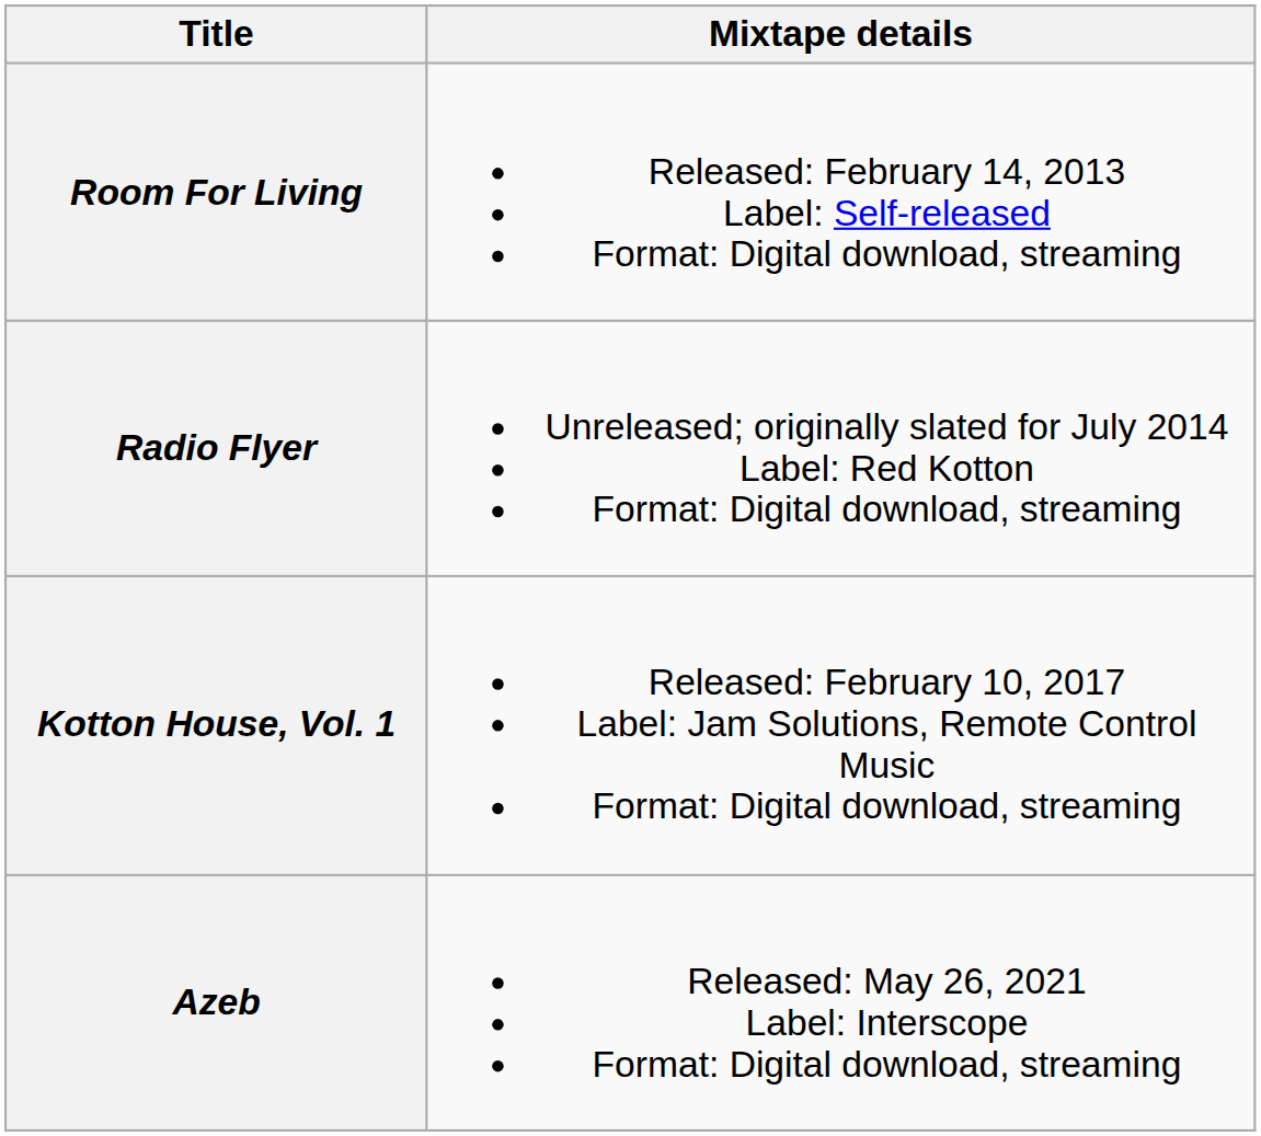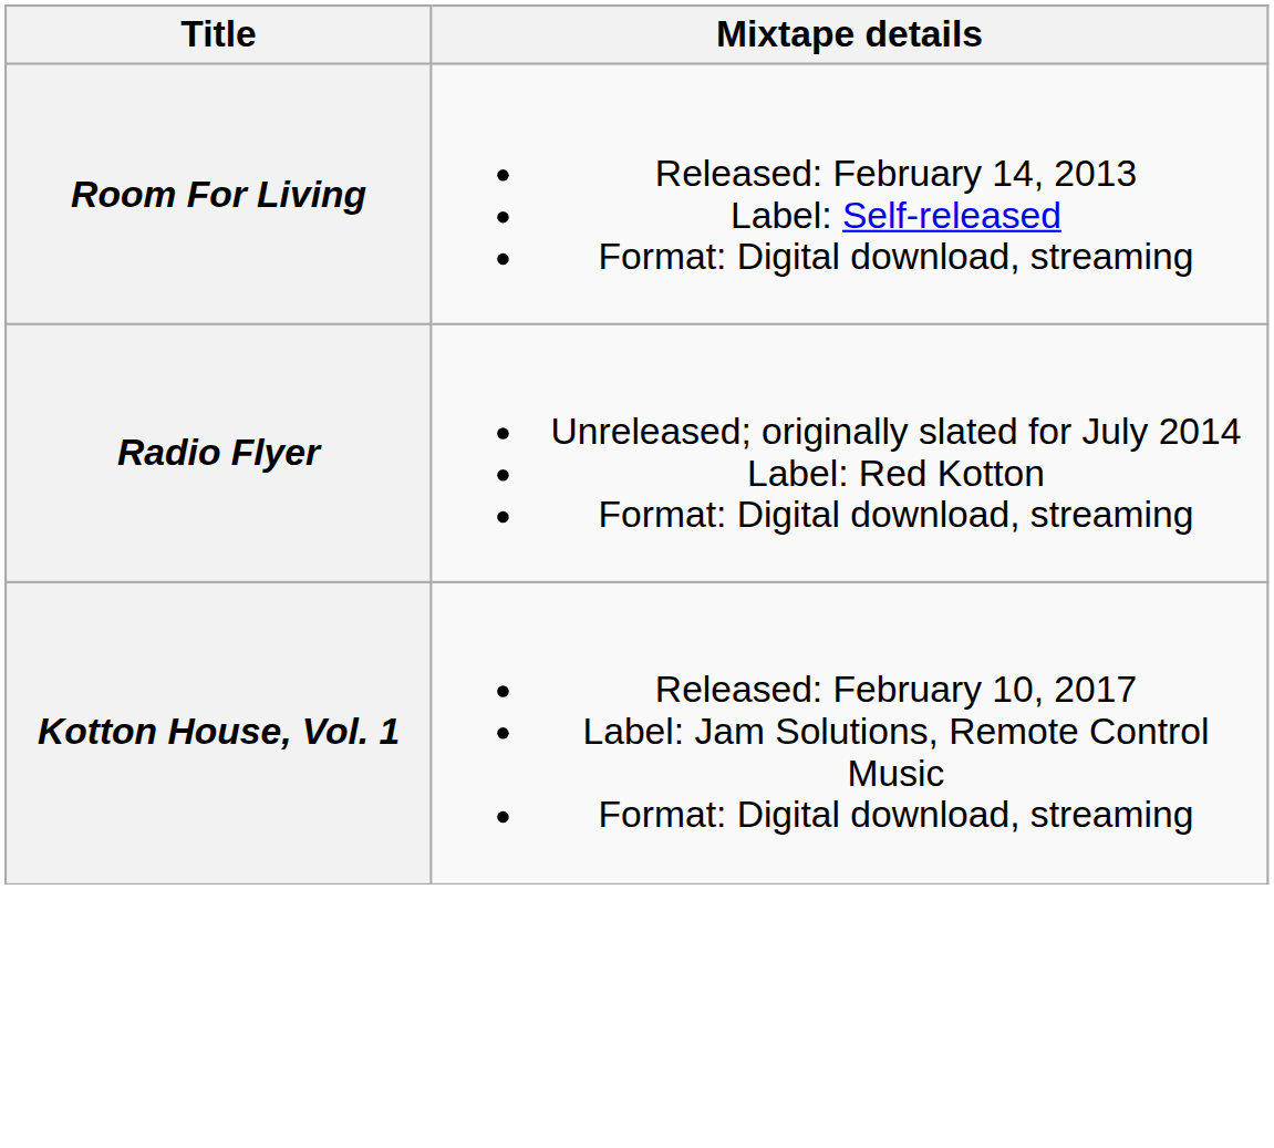 <table class="wikitable plainrowheaders" style="text-align:center;">
 <tr>
 <th scope="col" style="width:11em;">Title</th>
 <th scope="col" style="width:22em;">Mixtape details</th>
 </tr>
 <tr>
 <th scope="row"><em>Room For Living</em></th>
 <td><br><ul><li>Released: February 14, 2013</li><li>Label: <a href='#'>Self-released</a></li><li>Format: Digital download, streaming</li></ul></td>
 </tr>
 <tr>
 <th scope="row"><em>Radio Flyer</em></th>
 <td><br><ul><li>Unreleased; originally slated for July 2014</li><li>Label: Red Kotton</li><li>Format: Digital download, streaming</li></ul></td>
 </tr>
 <tr>
 <th scope="row"><em>Kotton House, Vol. 1</em></th>
 <td><br><ul><li>Released: February 10, 2017</li><li>Label: Jam Solutions, Remote Control Music</li><li>Format: Digital download, streaming</li></ul></td>
 </tr>
-<tr>
-<th scope="row"><em>Azeb</em></th>
-<td><br><ul><li>Released: May 26, 2021</li><li>Label: Interscope</li><li>Format: Digital download, streaming</li></ul></td>
-</tr>
 </table>
